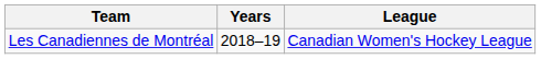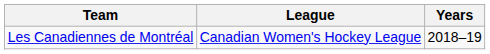 <table class="wikitable">
 <tr>
 <th>Team</th>
+<th>League</th>
 <th>Years</th>
-<th>League</th>
 </tr>
 <tr>
 <td><a href='#'>Les Canadiennes de Montréal</a></td>
+<td><a href='#'>Canadian Women's Hockey League</a></td>
 <td>2018–19</td>
-<td><a href='#'>Canadian Women's Hockey League</a></td>
 </tr>
 </table>
